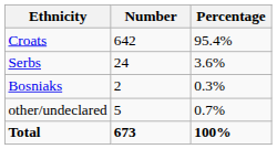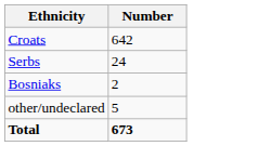 <table class="wikitable">
 <tr>
 <th width="100px">Ethnicity</th>
 <th width="80px">Number</th>
-<th width="80px">Percentage</th>
 </tr>
 <tr>
 <td><a href='#'>Croats</a></td>
 <td>642</td>
-<td>95.4%</td>
 </tr>
 <tr>
 <td><a href='#'>Serbs</a></td>
 <td>24</td>
-<td>3.6%</td>
 </tr>
 <tr>
 <td><a href='#'>Bosniaks</a></td>
 <td>2</td>
-<td>0.3%</td>
 </tr>
 <tr>
 <td>other/undeclared</td>
 <td>5</td>
-<td>0.7%</td>
 </tr>
 <tr>
 <td><strong>Total</strong></td>
 <td><strong>673</strong></td>
-<td><strong>100%</strong></td>
 </tr>
 </table>
